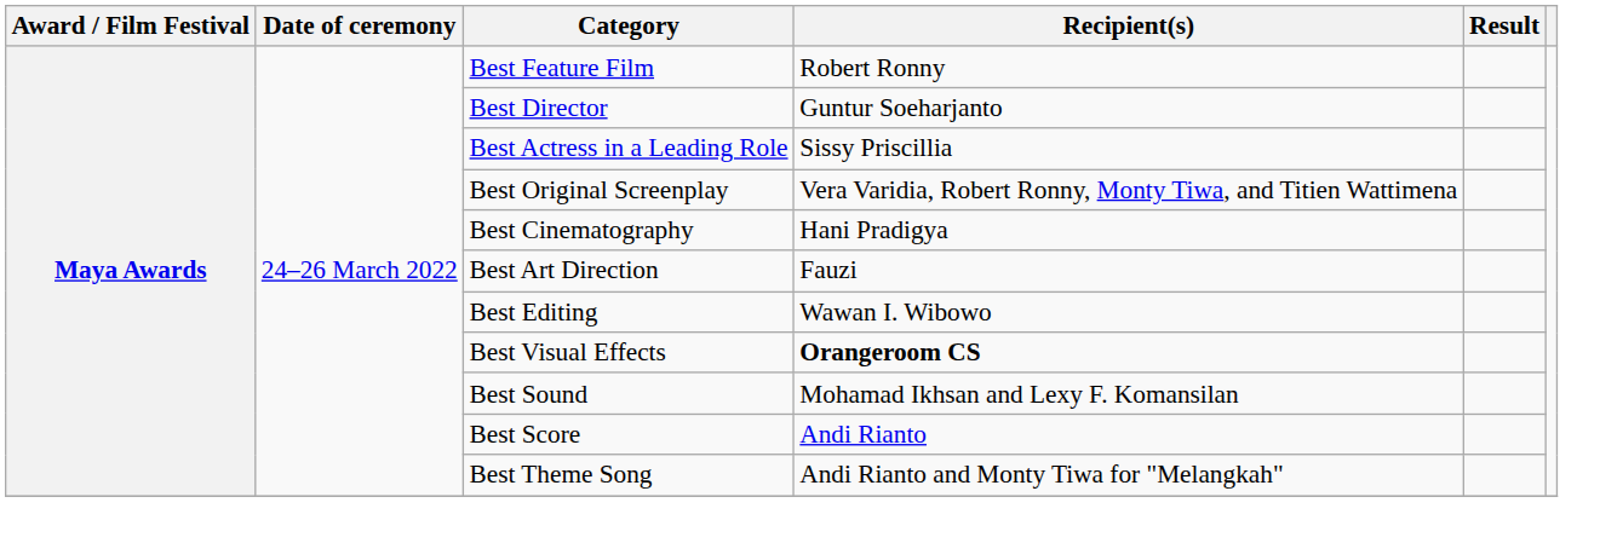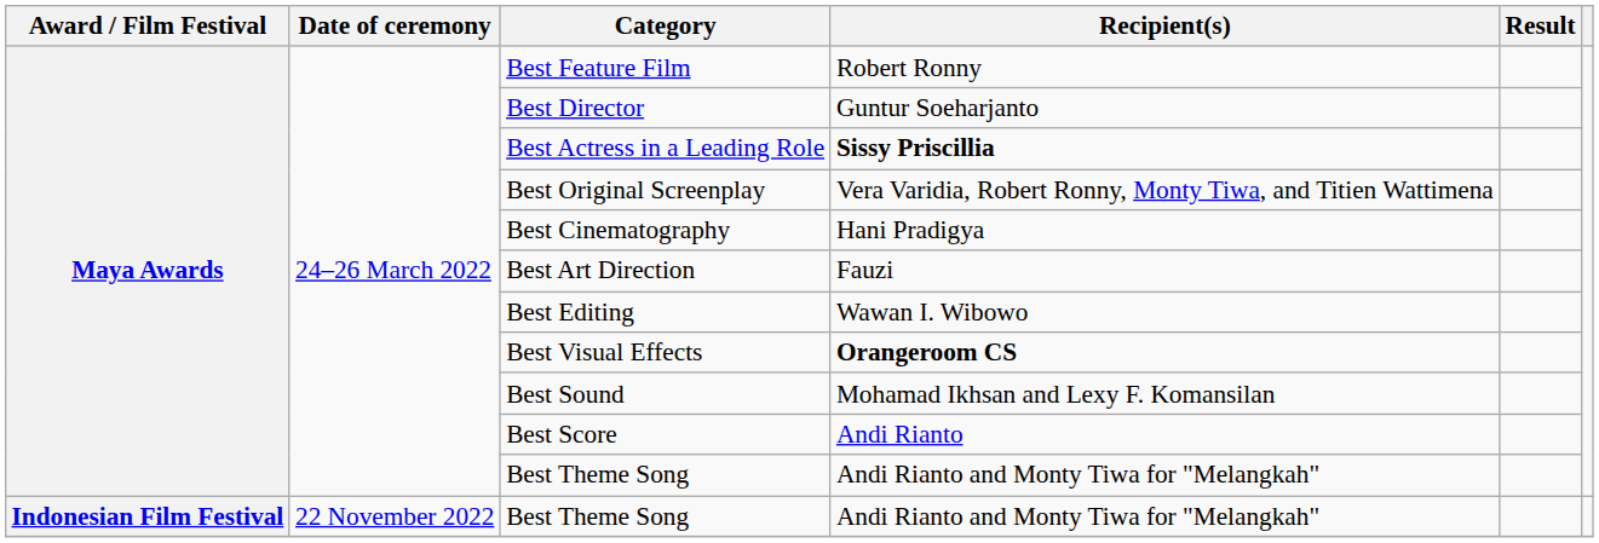 <table class="wikitable sortable plainrowheaders">
 <tr>
 <th scope="col">Award / Film Festival</th>
 <th scope="col">Date of ceremony</th>
 <th scope="col">Category</th>
 <th scope="col">Recipient(s)</th>
 <th scope="col">Result</th>
 <th scope="col" class="unsortable"></th>
 </tr>
 <tr>
 <th scope="row" rowspan="11"><a href='#'>Maya Awards</a></th>
 <td rowspan="11"><a href='#'>24–26 March 2022</a></td>
 <td><a href='#'>Best Feature Film</a></td>
 <td>Robert Ronny</td>
 <td></td>
 <td align="center" rowspan="11"></td>
 </tr>
 <tr>
 <td><a href='#'>Best Director</a></td>
 <td>Guntur Soeharjanto</td>
 <td></td>
 </tr>
 <tr>
 <td><a href='#'>Best Actress in a Leading Role</a></td>
-<td>Sissy Priscillia</td>
+<td><strong>Sissy Priscillia</strong></td>
 <td></td>
 </tr>
 <tr>
 <td>Best Original Screenplay</td>
 <td>Vera Varidia, Robert Ronny, <a href='#'>Monty Tiwa</a>, and Titien Wattimena</td>
 <td></td>
 </tr>
 <tr>
 <td>Best Cinematography</td>
 <td>Hani Pradigya</td>
 <td></td>
 </tr>
 <tr>
 <td>Best Art Direction</td>
 <td>Fauzi</td>
 <td></td>
 </tr>
 <tr>
 <td>Best Editing</td>
 <td>Wawan I. Wibowo</td>
 <td></td>
 </tr>
 <tr>
 <td>Best Visual Effects</td>
 <td><strong>Orangeroom CS</strong></td>
 <td></td>
 </tr>
 <tr>
 <td>Best Sound</td>
 <td>Mohamad Ikhsan and Lexy F. Komansilan</td>
 <td></td>
 </tr>
 <tr>
 <td>Best Score</td>
 <td><a href='#'>Andi Rianto</a></td>
 <td></td>
 </tr>
 <tr>
 <td>Best Theme Song</td>
 <td>Andi Rianto and Monty Tiwa for "Melangkah"</td>
 <td></td>
 </tr>
 <tr>
+<th scope="row"><a href='#'>Indonesian Film Festival</a></th>
+<td><a href='#'>22 November 2022</a></td>
+<td>Best Theme Song</td>
+<td>Andi Rianto and Monty Tiwa for "Melangkah"</td>
+<td></td>
+<td align="center"></td>
+</tr>
+<tr>
 </tr>
 </table>
